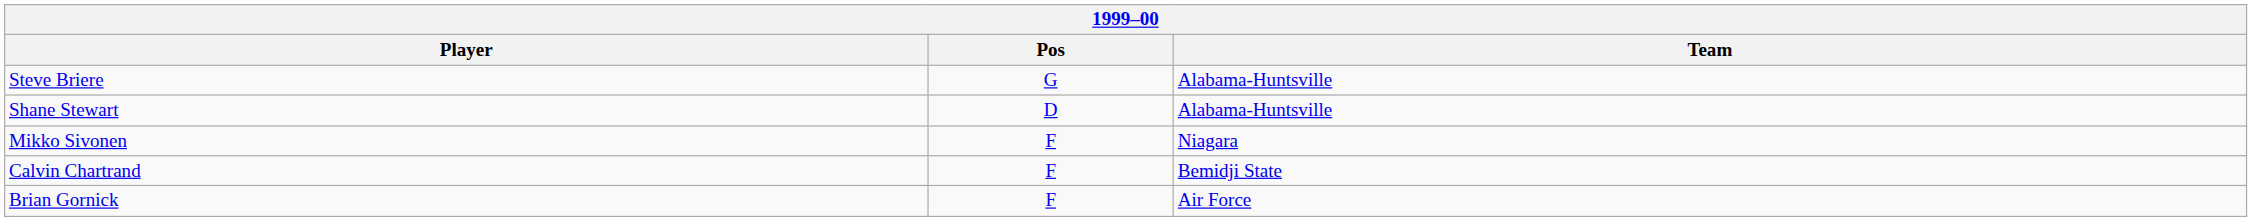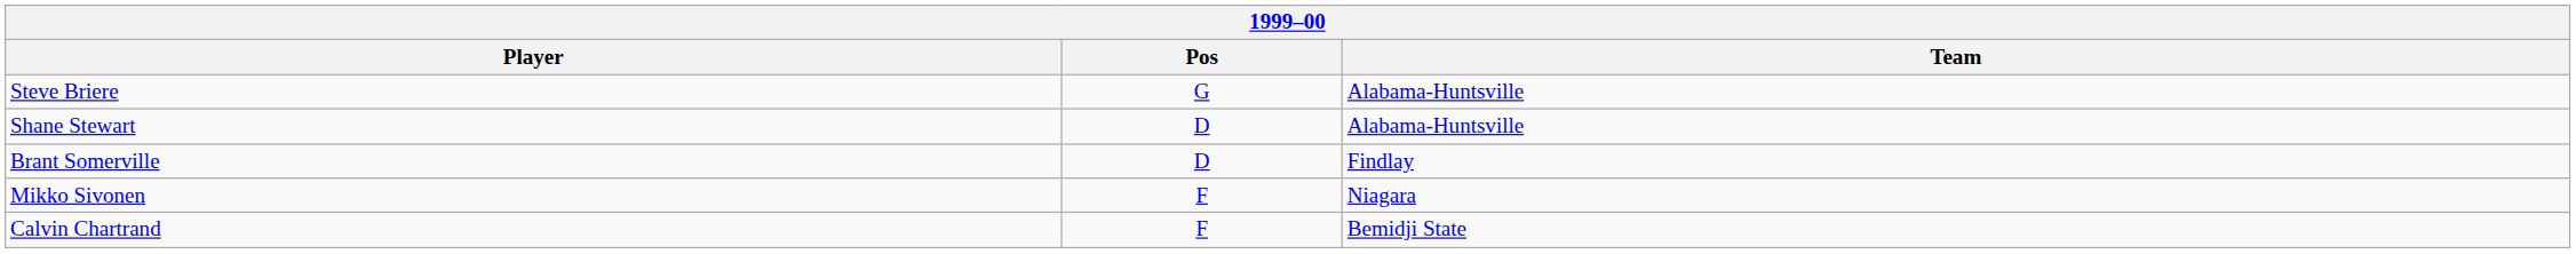 <table class="wikitable" width=95%>
 <tr>
 <th colspan=3><a href='#'>1999–00</a></th>
 </tr>
 <tr>
 <th>Player</th>
 <th>Pos</th>
 <th>Team</th>
 </tr>
 <tr>
 <td><a href='#'>Steve Briere</a></td>
 <td style="text-align:center;"><a href='#'>G</a></td>
 <td><a href='#'>Alabama-Huntsville</a></td>
 </tr>
 <tr>
 <td><a href='#'>Shane Stewart</a></td>
 <td style="text-align:center;"><a href='#'>D</a></td>
 <td><a href='#'>Alabama-Huntsville</a></td>
 </tr>
 <tr>
+<td><a href='#'>Brant Somerville</a></td>
+<td style="text-align:center;"><a href='#'>D</a></td>
+<td><a href='#'>Findlay</a></td>
+</tr>
+<tr>
 <td><a href='#'>Mikko Sivonen</a></td>
 <td style="text-align:center;"><a href='#'>F</a></td>
 <td><a href='#'>Niagara</a></td>
 </tr>
 <tr>
 <td><a href='#'>Calvin Chartrand</a></td>
 <td style="text-align:center;"><a href='#'>F</a></td>
 <td><a href='#'>Bemidji State</a></td>
 </tr>
-<tr>
-<td><a href='#'>Brian Gornick</a></td>
-<td style="text-align:center;"><a href='#'>F</a></td>
-<td><a href='#'>Air Force</a></td>
-</tr>
 </table>
